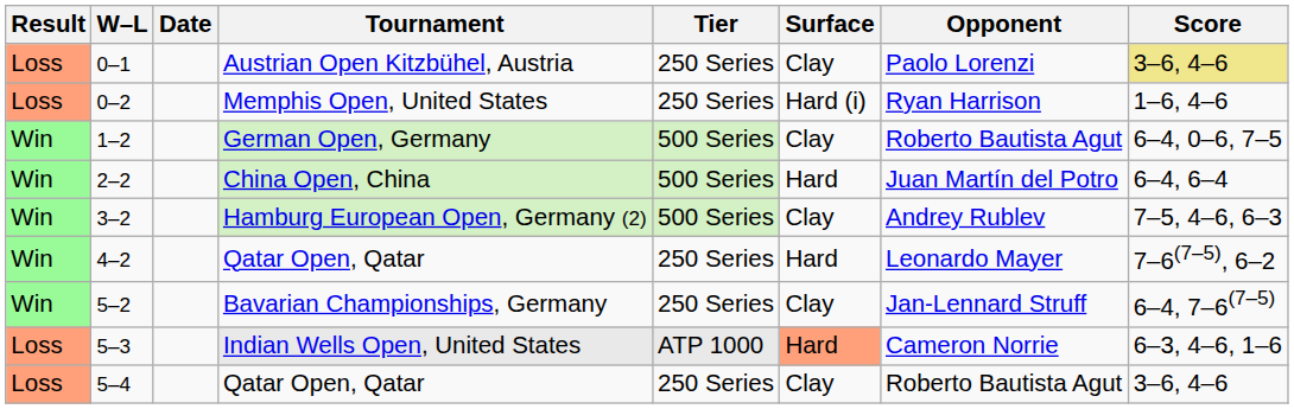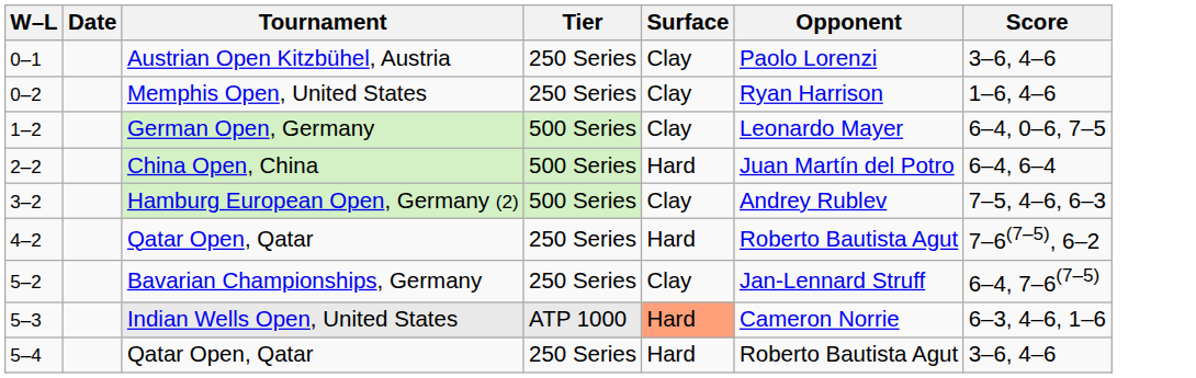 <table class="sortable wikitable">
 <tr>
-<th>Result</th>
 <th class="unsortable">W–L</th>
 <th>Date</th>
 <th>Tournament</th>
 <th>Tier</th>
 <th>Surface</th>
 <th>Opponent</th>
 <th class="unsortable">Score</th>
 </tr>
 <tr>
-<td bgcolor=FFA07A>Loss</td>
 <td><small>0–1</small></td>
 <td><a href='#'></a></td>
 <td><a href='#'>Austrian Open Kitzbühel</a>, Austria</td>
 <td>250 Series</td>
 <td>Clay</td>
 <td> <a href='#'>Paolo Lorenzi</a></td>
-<td style="background: khaki;">3–6, 4–6</td>
+<td>3–6, 4–6</td>
 </tr>
 <tr>
-<td bgcolor=FFA07A>Loss</td>
 <td><small>0–2</small></td>
 <td><a href='#'></a></td>
 <td><a href='#'>Memphis Open</a>, United States</td>
 <td>250 Series</td>
-<td>Hard (i)</td>
+<td>Clay</td>
 <td> <a href='#'>Ryan Harrison</a></td>
 <td>1–6, 4–6</td>
 </tr>
 <tr>
-<td bgcolor=98FB98>Win</td>
 <td><small>1–2</small></td>
 <td><a href='#'></a></td>
 <td style="background:#D4F1C5;"><a href='#'>German Open</a>, Germany</td>
 <td style="background:#D4F1C5;">500 Series</td>
 <td>Clay</td>
-<td> <a href='#'>Roberto Bautista Agut</a></td>
+<td> <a href='#'>Leonardo Mayer</a></td>
 <td>6–4, 0–6, 7–5</td>
 </tr>
 <tr>
-<td bgcolor=98FB98>Win</td>
 <td><small>2–2</small></td>
 <td><a href='#'></a></td>
 <td style="background:#D4F1C5;"><a href='#'>China Open</a>, China</td>
 <td style="background:#D4F1C5;">500 Series</td>
 <td>Hard</td>
 <td> <a href='#'>Juan Martín del Potro</a></td>
 <td>6–4, 6–4</td>
 </tr>
 <tr>
-<td bgcolor=98FB98>Win</td>
 <td><small>3–2</small></td>
 <td><a href='#'></a></td>
 <td style="background:#D4F1C5;"><a href='#'>Hamburg European Open</a>, Germany <small>(2)</small></td>
 <td style="background:#D4F1C5;">500 Series</td>
 <td>Clay</td>
 <td> <a href='#'>Andrey Rublev</a></td>
 <td>7–5, 4–6, 6–3</td>
 </tr>
 <tr>
-<td bgcolor=98FB98>Win</td>
 <td><small>4–2</small></td>
 <td><a href='#'></a></td>
 <td><a href='#'>Qatar Open</a>, Qatar</td>
 <td>250 Series</td>
 <td>Hard</td>
-<td> <a href='#'>Leonardo Mayer</a></td>
+<td> <a href='#'>Roberto Bautista Agut</a></td>
 <td>7–6<sup>(7–5)</sup>, 6–2</td>
 </tr>
 <tr>
-<td bgcolor=98FB98>Win</td>
 <td><small> 5–2 </small></td>
 <td><a href='#'></a></td>
 <td><a href='#'>Bavarian Championships</a>, Germany</td>
 <td>250 Series</td>
 <td>Clay</td>
 <td> <a href='#'>Jan-Lennard Struff</a></td>
 <td>6–4, 7–6<sup>(7–5)</sup></td>
 </tr>
 <tr>
-<td bgcolor=FFA07A>Loss</td>
 <td><small>5–3</small></td>
 <td><a href='#'></a></td>
 <td style="background:#E9E9E9;"><a href='#'>Indian Wells Open</a>, United States</td>
 <td style="background:#E9E9E9;">ATP 1000</td>
 <td style="background: lightsalmon;">Hard</td>
 <td> <a href='#'>Cameron Norrie</a></td>
 <td>6–3, 4–6, 1–6</td>
 </tr>
 <tr>
-<td bgcolor=FFA07A>Loss</td>
 <td><small>5–4</small></td>
 <td><a href='#'></a></td>
 <td>Qatar Open, Qatar</td>
 <td>250 Series</td>
-<td>Clay</td>
+<td>Hard</td>
 <td> Roberto Bautista Agut</td>
 <td>3–6, 4–6</td>
 </tr>
 </table>
